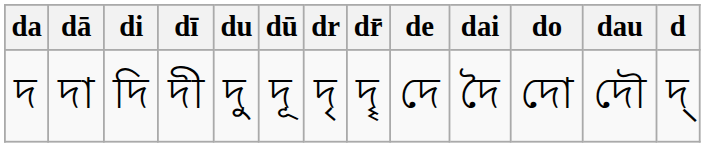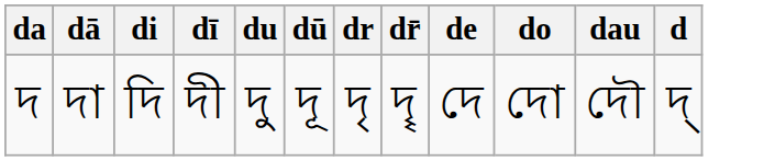 <table class="wikitable">
 <tr>
 <th>da</th>
 <th>dā</th>
 <th>di</th>
 <th>dī</th>
 <th>du</th>
 <th>dū</th>
 <th>dr</th>
 <th>dr̄</th>
 <th>de</th>
-<th>dai</th>
 <th>do</th>
 <th>dau</th>
 <th>d</th>
 </tr>
 <tr style="font-size: 150%;">
 <td>দ</td>
 <td>দা</td>
 <td>দি</td>
 <td>দী</td>
 <td>দু</td>
 <td>দূ</td>
 <td>দৃ</td>
 <td>দৄ</td>
 <td>দে</td>
-<td>দৈ</td>
 <td>দো</td>
 <td>দৌ</td>
 <td>দ্</td>
 </tr>
 </table>
